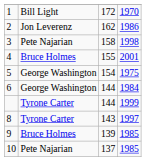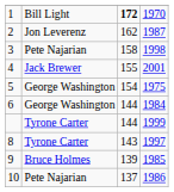 <table class="wikitable">
 <tr>
 </tr>
 <tr>
 <td>1</td>
 <td>Bill Light</td>
-<td>172</td>
+<td><strong>172</strong></td>
 <td><a href='#'>1970</a></td>
 </tr>
 <tr>
 <td>2</td>
 <td>Jon Leverenz</td>
 <td>162</td>
-<td><a href='#'>1986</a></td>
+<td><a href='#'>1987</a></td>
 </tr>
 <tr>
 <td>3</td>
 <td>Pete Najarian</td>
 <td>158</td>
 <td><a href='#'>1998</a></td>
 </tr>
 <tr>
 <td>4</td>
-<td><a href='#'>Bruce Holmes</a></td>
+<td><a href='#'>Jack Brewer</a></td>
 <td>155</td>
 <td><a href='#'>2001</a></td>
 </tr>
 <tr>
 <td>5</td>
 <td>George Washington</td>
 <td>154</td>
 <td><a href='#'>1975</a></td>
 </tr>
 <tr>
 <td>6</td>
 <td>George Washington</td>
 <td>144</td>
 <td><a href='#'>1984</a></td>
 </tr>
 <tr>
 <td></td>
 <td><a href='#'>Tyrone Carter</a></td>
 <td>144</td>
 <td><a href='#'>1999</a></td>
 </tr>
 <tr>
 <td>8</td>
 <td><a href='#'>Tyrone Carter</a></td>
 <td>143</td>
 <td><a href='#'>1997</a></td>
 </tr>
 <tr>
 <td>9</td>
 <td><a href='#'>Bruce Holmes</a></td>
 <td>139</td>
 <td><a href='#'>1985</a></td>
 </tr>
 <tr>
 <td>10</td>
 <td>Pete Najarian</td>
 <td>137</td>
-<td><a href='#'>1985</a></td>
+<td><a href='#'>1986</a></td>
 </tr>
 </table>
